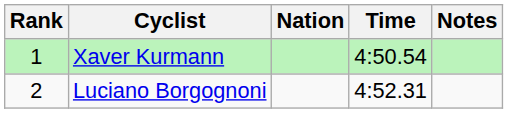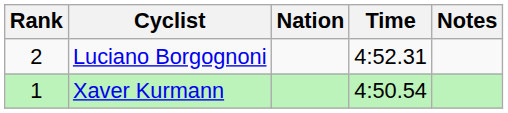 <table class="wikitable sortable" style=text-align:center>
 <tr>
 <th>Rank</th>
 <th>Cyclist</th>
 <th>Nation</th>
 <th>Time</th>
 <th>Notes</th>
 </tr>
+<tr>
+<td>2</td>
+<td align=left data-sort-value="Borgognoni, Luciano"><a href='#'>Luciano Borgognoni</a></td>
+<td align=left></td>
+<td>4:52.31</td>
+<td></td>
+</tr>
 <tr bgcolor=bbf3bb>
 <td>1</td>
 <td align=left data-sort-value="Kurmann, Xaver"><a href='#'>Xaver Kurmann</a></td>
 <td align=left></td>
 <td>4:50.54</td>
 <td></td>
 </tr>
-<tr>
-<td>2</td>
-<td align=left data-sort-value="Borgognoni, Luciano"><a href='#'>Luciano Borgognoni</a></td>
-<td align=left></td>
-<td>4:52.31</td>
-<td></td>
-</tr>
 </table>
